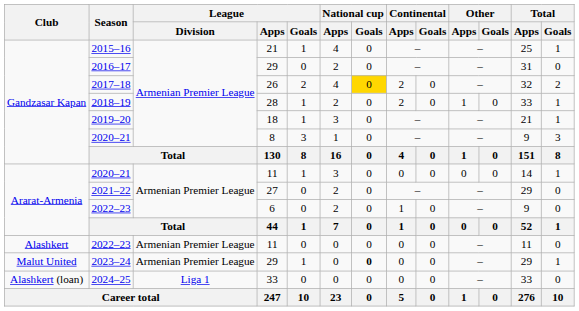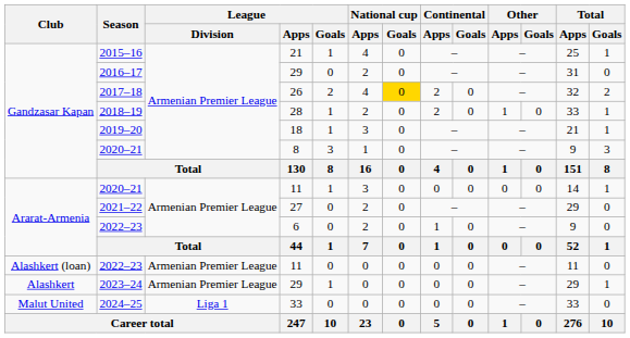 <table class="wikitable" style="text-align: center;">
 <tr>
 <th rowspan="2">Club</th>
 <th rowspan="2">Season</th>
 <th colspan="3">League</th>
 <th colspan="2">National cup</th>
 <th colspan="2">Continental</th>
 <th colspan="2">Other</th>
 <th colspan="2">Total</th>
 </tr>
 <tr>
 <th>Division</th>
 <th>Apps</th>
 <th>Goals</th>
 <th>Apps</th>
 <th>Goals</th>
 <th>Apps</th>
 <th>Goals</th>
 <th>Apps</th>
 <th>Goals</th>
 <th>Apps</th>
 <th>Goals</th>
 </tr>
 <tr>
 <td rowspan="7"><a href='#'>Gandzasar Kapan</a></td>
 <td><a href='#'>2015–16</a></td>
 <td rowspan="6"><a href='#'>Armenian Premier League</a></td>
 <td>21</td>
 <td>1</td>
 <td>4</td>
 <td>0</td>
 <td colspan="2">–</td>
 <td colspan="2">–</td>
 <td>25</td>
 <td>1</td>
 </tr>
 <tr>
 <td><a href='#'>2016–17</a></td>
 <td>29</td>
 <td>0</td>
 <td>2</td>
 <td>0</td>
 <td colspan="2">–</td>
 <td colspan="2">–</td>
 <td>31</td>
 <td>0</td>
 </tr>
 <tr>
 <td><a href='#'>2017–18</a></td>
 <td>26</td>
 <td>2</td>
 <td>4</td>
 <td style="background: gold;">0</td>
 <td>2</td>
 <td>0</td>
 <td colspan="2">–</td>
 <td>32</td>
 <td>2</td>
 </tr>
 <tr>
 <td><a href='#'>2018–19</a></td>
 <td>28</td>
 <td>1</td>
 <td>2</td>
 <td>0</td>
 <td>2</td>
 <td>0</td>
 <td>1</td>
 <td>0</td>
 <td>33</td>
 <td>1</td>
 </tr>
 <tr>
 <td><a href='#'>2019–20</a></td>
 <td>18</td>
 <td>1</td>
 <td>3</td>
 <td>0</td>
 <td colspan="2">–</td>
 <td colspan="2">–</td>
 <td>21</td>
 <td>1</td>
 </tr>
 <tr>
 <td><a href='#'>2020–21</a></td>
 <td>8</td>
 <td>3</td>
 <td>1</td>
 <td>0</td>
 <td colspan="2">–</td>
 <td colspan="2">–</td>
 <td>9</td>
 <td>3</td>
 </tr>
 <tr>
 <th colspan="2">Total</th>
 <th>130</th>
 <th>8</th>
 <th>16</th>
 <th>0</th>
 <th>4</th>
 <th>0</th>
 <th>1</th>
 <th>0</th>
 <th>151</th>
 <th>8</th>
 </tr>
 <tr>
 <td rowspan="4"><a href='#'>Ararat-Armenia</a></td>
 <td><a href='#'>2020–21</a></td>
 <td rowspan="3">Armenian Premier League</td>
 <td>11</td>
 <td>1</td>
 <td>3</td>
 <td>0</td>
 <td>0</td>
 <td>0</td>
 <td>0</td>
 <td>0</td>
 <td>14</td>
 <td>1</td>
 </tr>
 <tr>
 <td><a href='#'>2021–22</a></td>
 <td>27</td>
 <td>0</td>
 <td>2</td>
 <td>0</td>
 <td colspan="2">–</td>
 <td colspan="2">–</td>
 <td>29</td>
 <td>0</td>
 </tr>
 <tr>
 <td><a href='#'>2022–23</a></td>
 <td>6</td>
 <td>0</td>
 <td>2</td>
 <td>0</td>
 <td>1</td>
 <td>0</td>
 <td colspan="2">–</td>
 <td>9</td>
 <td>0</td>
 </tr>
 <tr>
 <th colspan="2">Total</th>
 <th>44</th>
 <th>1</th>
 <th>7</th>
 <th>0</th>
 <th>1</th>
 <th>0</th>
 <th>0</th>
 <th>0</th>
 <th>52</th>
 <th>1</th>
 </tr>
 <tr>
-<td><a href='#'>Alashkert</a></td>
+<td><a href='#'>Alashkert</a> (loan)</td>
 <td><a href='#'>2022–23</a></td>
 <td>Armenian Premier League</td>
 <td>11</td>
 <td>0</td>
 <td>0</td>
 <td>0</td>
 <td>0</td>
 <td>0</td>
 <td colspan="2">–</td>
 <td>11</td>
 <td>0</td>
 </tr>
 <tr>
-<td><a href='#'>Malut United</a></td>
+<td><a href='#'>Alashkert</a></td>
 <td><a href='#'>2023–24</a></td>
 <td>Armenian Premier League</td>
 <td>29</td>
 <td>1</td>
 <td>0</td>
-<td><strong>0</strong></td>
+<td>0</td>
 <td>0</td>
 <td>0</td>
 <td colspan="2">–</td>
 <td>29</td>
 <td>1</td>
 </tr>
 <tr>
-<td><a href='#'>Alashkert</a> (loan)</td>
+<td><a href='#'>Malut United</a></td>
 <td><a href='#'>2024–25</a></td>
 <td><a href='#'>Liga 1</a></td>
 <td>33</td>
 <td>0</td>
 <td>0</td>
 <td>0</td>
 <td>0</td>
 <td>0</td>
 <td colspan="2">–</td>
 <td>33</td>
 <td>0</td>
 </tr>
 <tr>
 <th colspan="3">Career total</th>
 <th>247</th>
 <th>10</th>
 <th>23</th>
 <th>0</th>
 <th>5</th>
 <th>0</th>
 <th>1</th>
 <th>0</th>
 <th>276</th>
 <th>10</th>
 </tr>
 </table>
